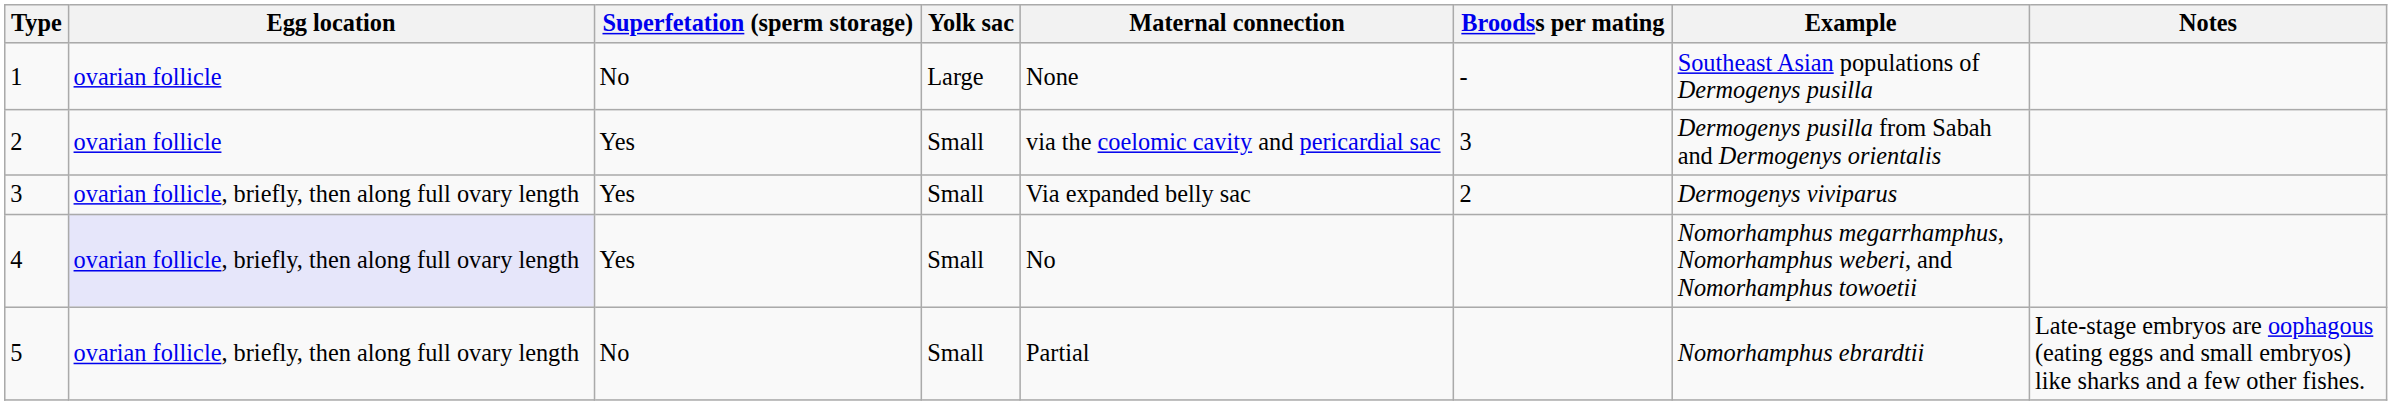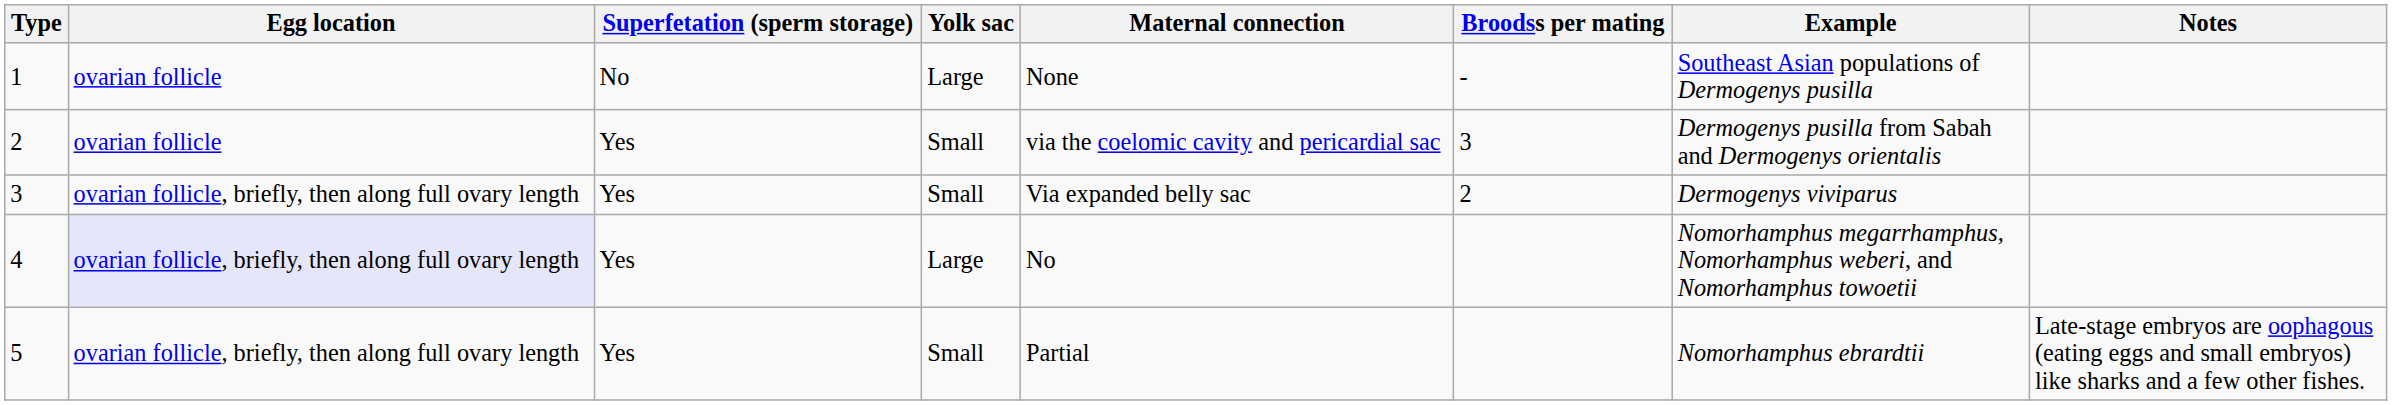 <table class="wikitable sortable" border="1">
 <tr>
 <th>Type</th>
 <th>Egg location</th>
 <th><a href='#'>Superfetation</a> (sperm storage)</th>
 <th>Yolk sac</th>
 <th>Maternal connection</th>
 <th><a href='#'>Broods</a>s per mating</th>
 <th width=15% class=unsortable>Example</th>
 <th width=15% class=unsortable>Notes</th>
 </tr>
 <tr>
 <td>1</td>
 <td><a href='#'>ovarian follicle</a></td>
 <td>No</td>
 <td>Large</td>
 <td>None</td>
 <td>-</td>
 <td><a href='#'>Southeast Asian</a> populations of <em>Dermogenys pusilla</em></td>
 <td></td>
 </tr>
 <tr>
 <td>2</td>
 <td><a href='#'>ovarian follicle</a></td>
 <td>Yes</td>
 <td>Small</td>
 <td>via the <a href='#'>coelomic cavity</a> and <a href='#'>pericardial sac</a></td>
 <td>3</td>
 <td><em>Dermogenys pusilla</em> from Sabah and <em>Dermogenys orientalis</em></td>
 <td></td>
 </tr>
 <tr>
 <td>3</td>
 <td><a href='#'>ovarian follicle</a>, briefly, then along full ovary length</td>
 <td>Yes</td>
 <td>Small</td>
 <td>Via expanded belly sac</td>
 <td>2</td>
 <td><em>Dermogenys viviparus</em></td>
 <td></td>
 </tr>
 <tr>
 <td>4</td>
 <td style="background: lavender;"><a href='#'>ovarian follicle</a>, briefly, then along full ovary length</td>
 <td>Yes</td>
-<td>Small</td>
+<td>Large</td>
 <td>No</td>
 <td></td>
 <td><em>Nomorhamphus megarrhamphus</em>, <em>Nomorhamphus weberi</em>, and <em>Nomorhamphus towoetii</em></td>
 </tr>
 <tr>
 <td>5</td>
 <td><a href='#'>ovarian follicle</a>, briefly, then along full ovary length</td>
-<td>No</td>
+<td>Yes</td>
 <td>Small</td>
 <td>Partial</td>
 <td></td>
 <td><em>Nomorhamphus ebrardtii</em></td>
 <td>Late-stage embryos are <a href='#'>oophagous</a> (eating eggs and small embryos) like sharks and a few other fishes.</td>
 </tr>
 </table>
